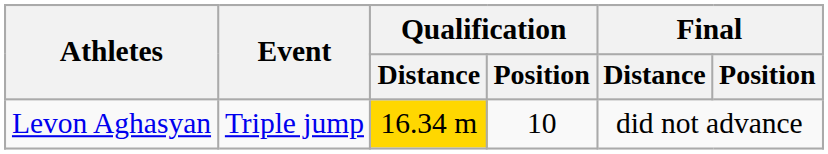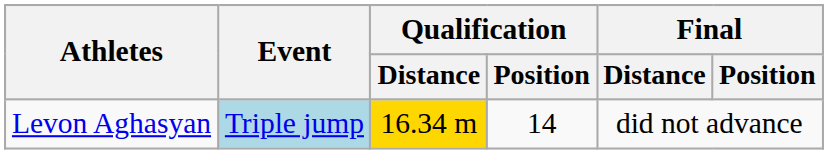 <table class=wikitable style="font-size:90%">
 <tr>
 <th rowspan="2">Athletes</th>
 <th rowspan="2">Event</th>
 <th colspan="2">Qualification</th>
 <th colspan="2">Final</th>
 </tr>
 <tr style="font-size:95%">
 <th>Distance</th>
 <th>Position</th>
 <th>Distance</th>
 <th>Position</th>
 </tr>
 <tr>
 <td><a href='#'>Levon Aghasyan</a></td>
-<td><a href='#'>Triple jump</a></td>
+<td style="background: lightblue;"><a href='#'>Triple jump</a></td>
 <td align=center style="background: gold;">16.34 m</td>
-<td align=center>10</td>
+<td align=center>14</td>
 <td align=center colspan=4>did not advance</td>
 </tr>
 </table>
